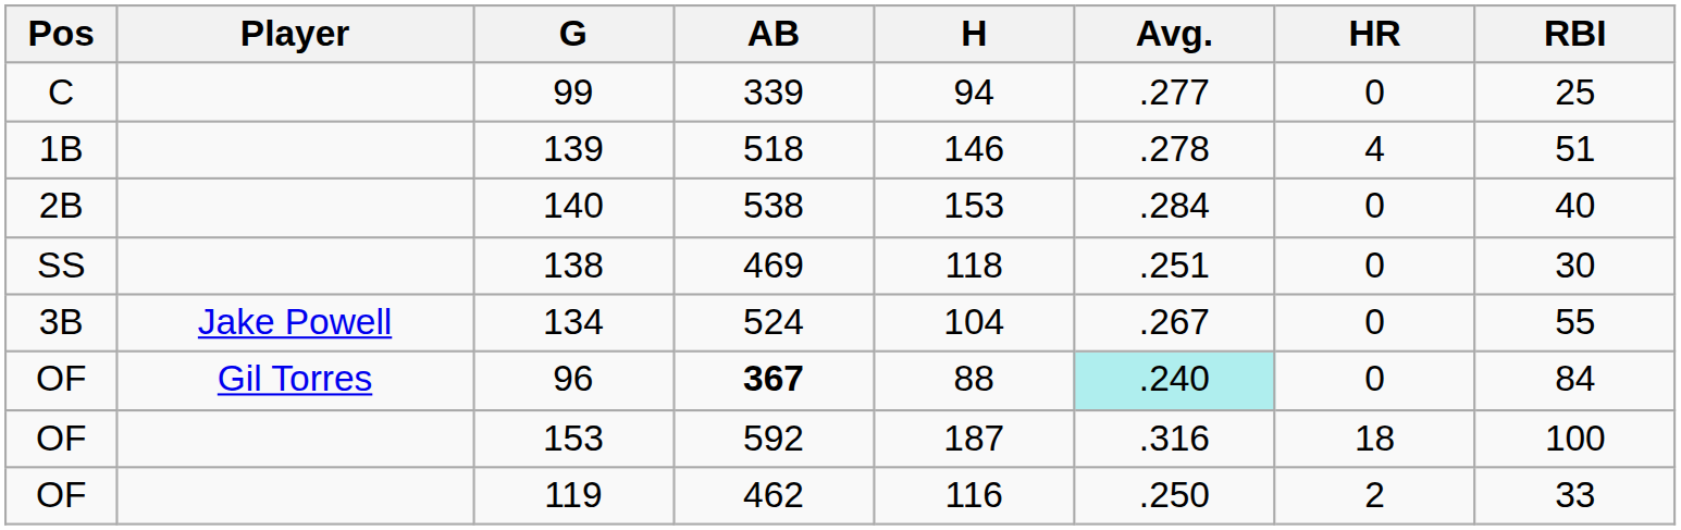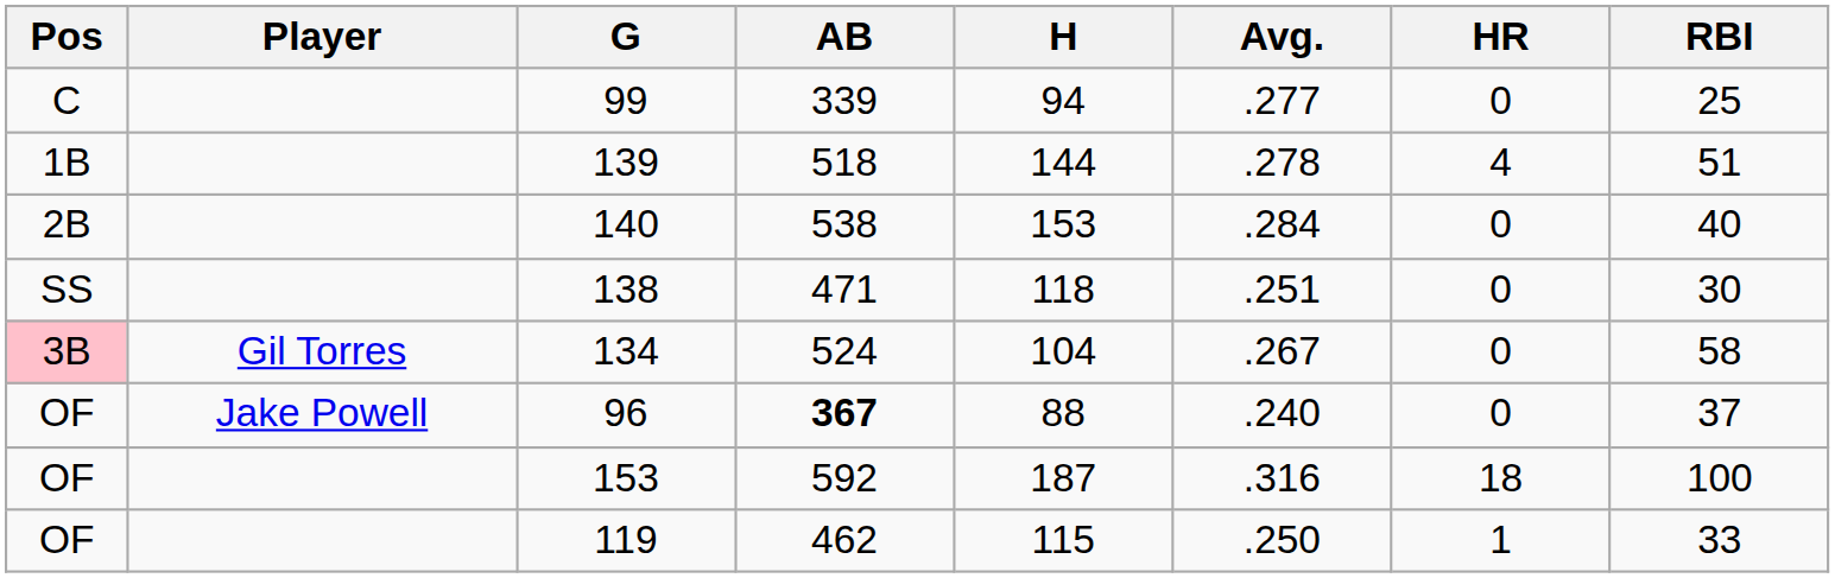 <table class="wikitable sortable">
 <tr>
 <th bgcolor="#DDDDFF" width="5%">Pos</th>
 <th bgcolor="#DDDDFF" width="16%">Player</th>
 <th bgcolor="#DDDDFF" width="9%">G</th>
 <th bgcolor="#DDDDFF" width="9%">AB</th>
 <th bgcolor="#DDDDFF" width="9%">H</th>
 <th bgcolor="#DDDDFF" width="9%">Avg.</th>
 <th bgcolor="#DDDDFF" width="9%">HR</th>
 <th bgcolor="#DDDDFF" width="9%">RBI</th>
 </tr>
 <tr align="center">
 <td>C</td>
 <td></td>
 <td>99</td>
 <td>339</td>
 <td>94</td>
 <td>.277</td>
 <td>0</td>
 <td>25</td>
 </tr>
 <tr align="center">
 <td>1B</td>
 <td></td>
 <td>139</td>
 <td>518</td>
-<td>146</td>
+<td>144</td>
 <td>.278</td>
 <td>4</td>
 <td>51</td>
 </tr>
 <tr align="center">
 <td>2B</td>
 <td></td>
 <td>140</td>
 <td>538</td>
 <td>153</td>
 <td>.284</td>
 <td>0</td>
 <td>40</td>
 </tr>
 <tr align="center">
 <td>SS</td>
 <td></td>
 <td>138</td>
-<td>469</td>
+<td>471</td>
 <td>118</td>
 <td>.251</td>
 <td>0</td>
 <td>30</td>
 </tr>
 <tr align="center">
-<td>3B</td>
-<td><a href='#'>Jake Powell</a></td>
+<td style="background: pink;">3B</td>
+<td><a href='#'>Gil Torres</a></td>
 <td>134</td>
 <td>524</td>
 <td>104</td>
 <td>.267</td>
 <td>0</td>
-<td>55</td>
+<td>58</td>
 </tr>
 <tr align=center>
 <td>OF</td>
-<td><a href='#'>Gil Torres</a></td>
+<td><a href='#'>Jake Powell</a></td>
 <td>96</td>
 <td><strong>367</strong></td>
 <td>88</td>
-<td style="background: paleturquoise;">.240</td>
+<td>.240</td>
 <td>0</td>
-<td>84</td>
+<td>37</td>
 </tr>
 <tr align=center>
 <td>OF</td>
 <td></td>
 <td>153</td>
 <td>592</td>
 <td>187</td>
 <td>.316</td>
 <td>18</td>
 <td>100</td>
 </tr>
 <tr align="center">
 <td>OF</td>
 <td></td>
 <td>119</td>
 <td>462</td>
-<td>116</td>
+<td>115</td>
 <td>.250</td>
-<td>2</td>
+<td>1</td>
 <td>33</td>
 </tr>
 </table>
